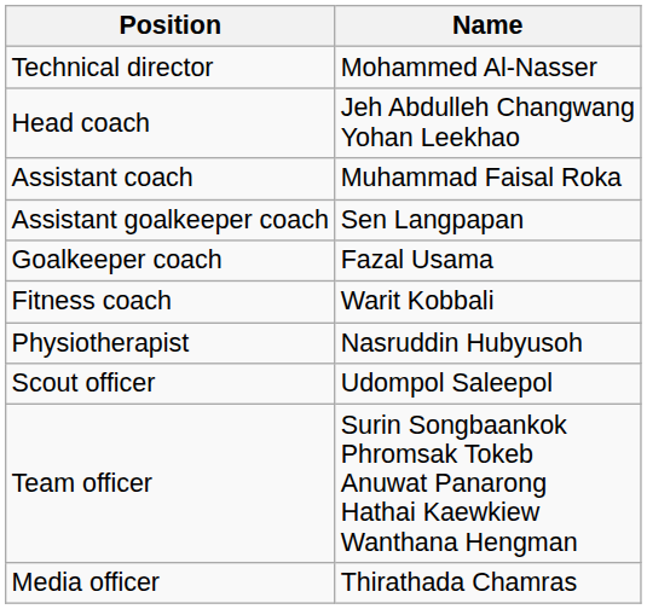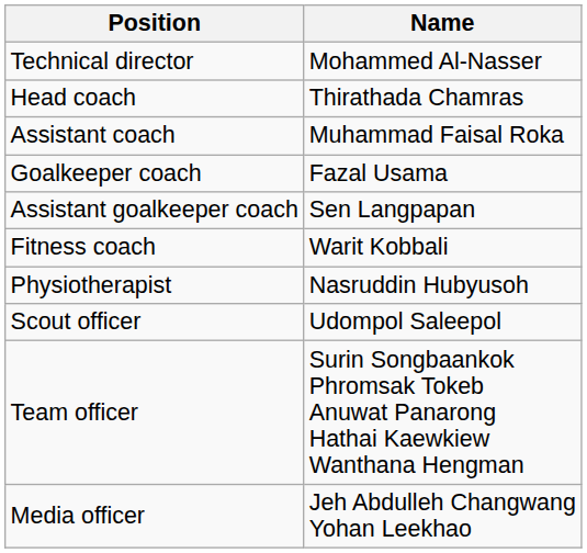 <table class="wikitable">
 <tr>
 <th>Position</th>
 <th>Name</th>
 </tr>
 <tr>
 <td>Technical director</td>
 <td> Mohammed Al-Nasser</td>
 </tr>
 <tr>
 <td>Head coach</td>
-<td> Jeh Abdulleh Changwang <br>  Yohan Leekhao</td>
+<td> Thirathada Chamras</td>
 </tr>
 <tr>
 <td>Assistant coach</td>
 <td> Muhammad Faisal Roka</td>
 </tr>
 <tr>
+<td>Goalkeeper coach</td>
+<td> Fazal Usama</td>
+</tr>
+<tr>
 <td>Assistant goalkeeper coach</td>
 <td> Sen Langpapan</td>
-</tr>
-<tr>
-<td>Goalkeeper coach</td>
-<td> Fazal Usama</td>
 </tr>
 <tr>
 <td>Fitness coach</td>
 <td> Warit Kobbali</td>
 </tr>
 <tr>
 <td>Physiotherapist</td>
 <td> Nasruddin Hubyusoh</td>
 </tr>
 <tr>
 <td>Scout officer</td>
 <td> Udompol Saleepol</td>
 </tr>
 <tr>
 <td>Team officer</td>
 <td> Surin Songbaankok <br>  Phromsak Tokeb <br>  Anuwat Panarong <br>  Hathai Kaewkiew <br>  Wanthana Hengman</td>
 </tr>
 <tr>
 <td>Media officer</td>
-<td> Thirathada Chamras</td>
+<td> Jeh Abdulleh Changwang <br>  Yohan Leekhao</td>
 </tr>
 </table>
